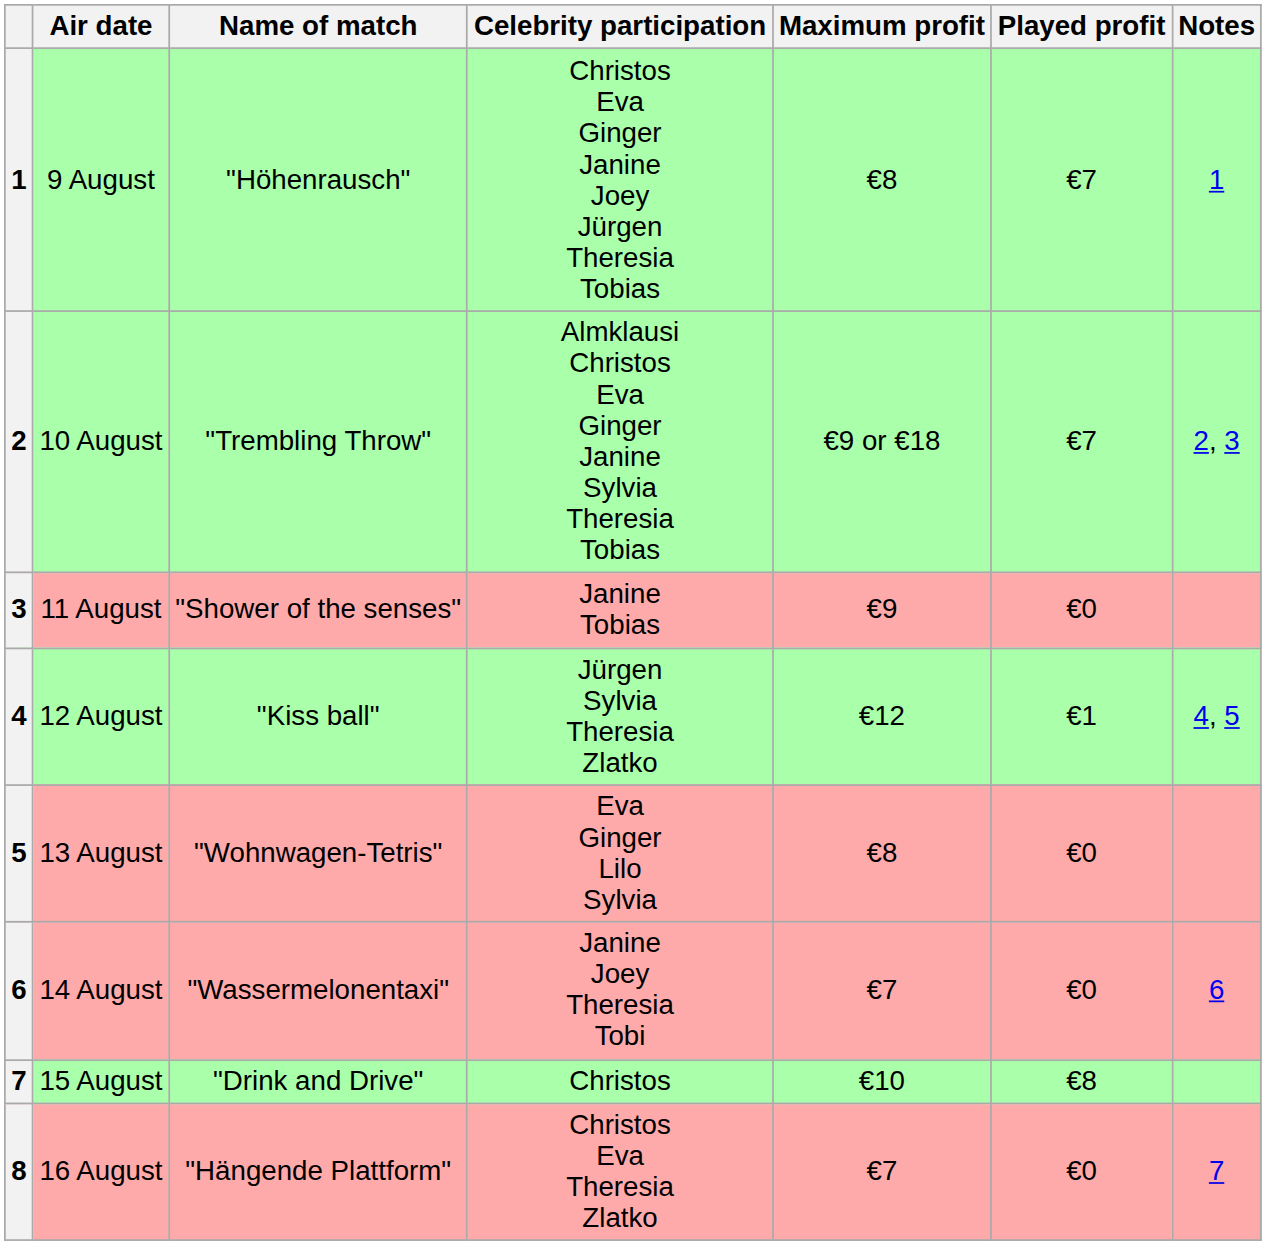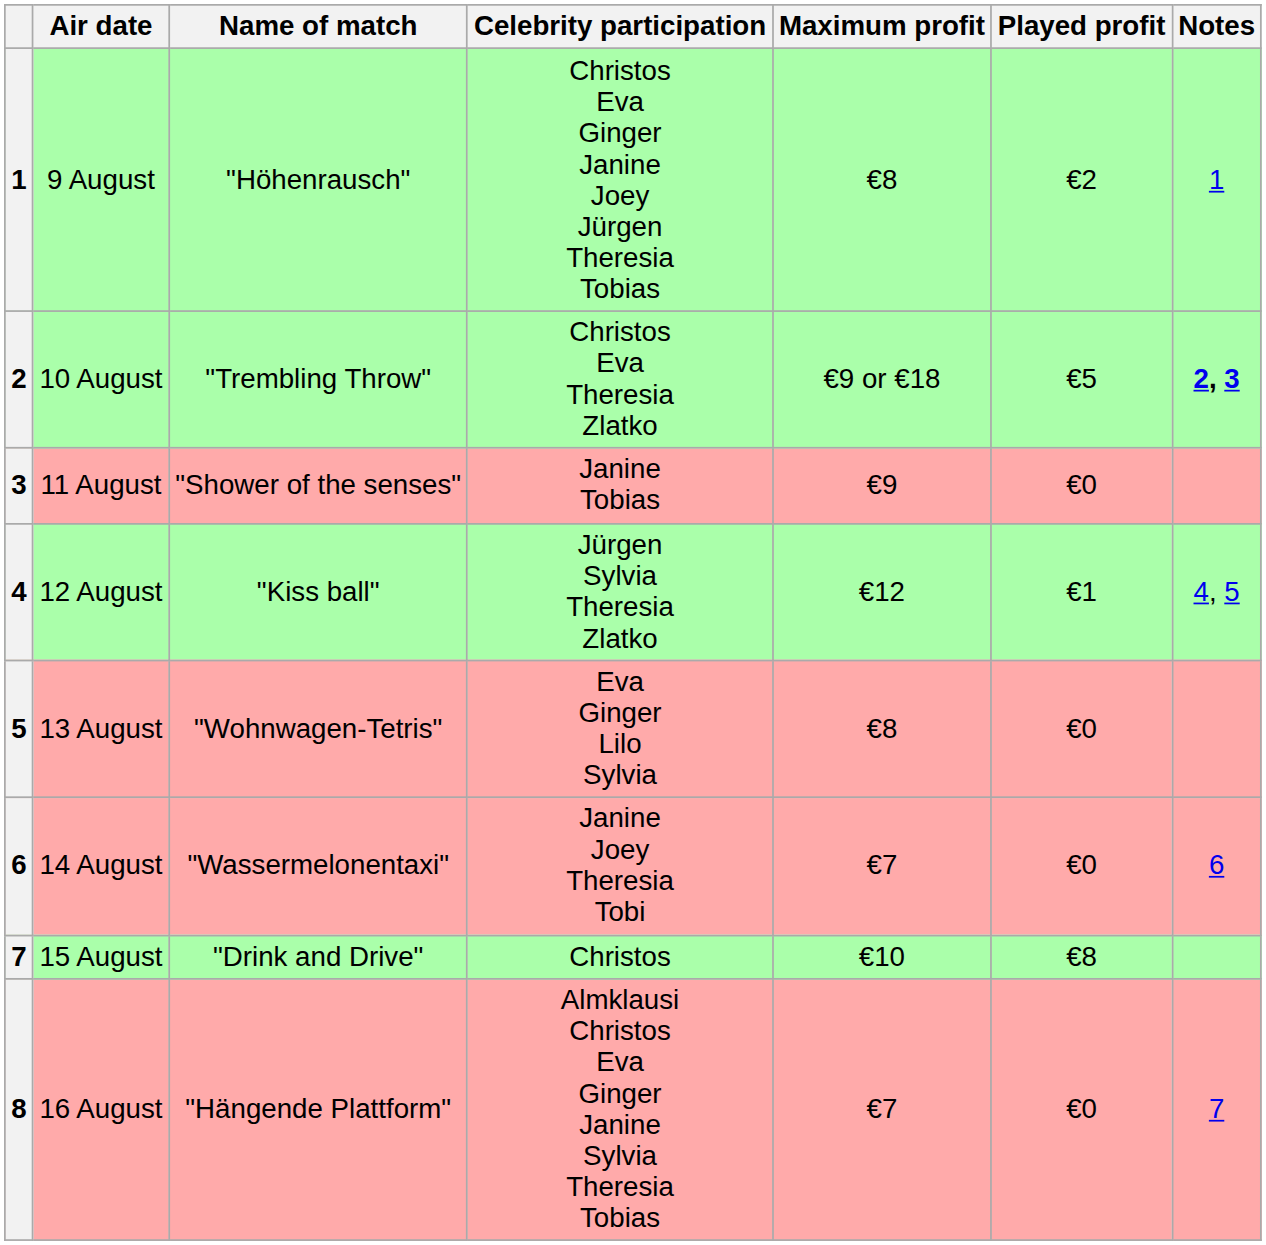 <table class=wikitable style="text-align:center">
 <tr>
 <th scope="col"></th>
 <th scope="col">Air date</th>
 <th scope="col">Name of match</th>
 <th scope="col">Celebrity participation</th>
 <th scope="col">Maximum profit</th>
 <th scope="col">Played profit</th>
 <th scope="col">Notes</th>
 </tr>
 <tr style="background:#aaffaa;">
 <th>1</th>
 <td>9 August</td>
 <td>"Höhenrausch"</td>
 <td>Christos<br>Eva<br>Ginger<br>Janine<br>Joey<br>Jürgen<br>Theresia<br>Tobias</td>
 <td>€8</td>
-<td>€7</td>
+<td>€2</td>
 <td><a href='#'>1</a></td>
 </tr>
 <tr style="background:#aaffaa;">
 <th>2</th>
 <td>10 August</td>
 <td>"Trembling Throw"</td>
-<td>Almklausi<br>Christos<br>Eva<br>Ginger<br>Janine<br>Sylvia<br>Theresia<br>Tobias</td>
+<td>Christos<br>Eva<br>Theresia<br>Zlatko</td>
 <td>€9 or €18</td>
-<td>€7</td>
-<td><a href='#'>2</a>, <a href='#'>3</a></td>
+<td>€5</td>
+<td><strong><a href='#'>2</a>, <a href='#'>3</a></strong></td>
 </tr>
 <tr style="background:#ffaaaa;">
 <th>3</th>
 <td>11 August</td>
 <td>"Shower of the senses"</td>
 <td>Janine<br>Tobias</td>
 <td>€9</td>
 <td>€0</td>
 <td></td>
 </tr>
 <tr style="background:#aaffaa;">
 <th>4</th>
 <td>12 August</td>
 <td>"Kiss ball"</td>
 <td>Jürgen<br>Sylvia<br>Theresia<br>Zlatko</td>
 <td>€12</td>
 <td>€1</td>
 <td><a href='#'>4</a>, <a href='#'>5</a></td>
 </tr>
 <tr style="background:#ffaaaa;">
 <th>5</th>
 <td>13 August</td>
 <td>"Wohnwagen-Tetris"</td>
 <td>Eva<br>Ginger<br>Lilo<br>Sylvia</td>
 <td>€8</td>
 <td>€0</td>
 <td></td>
 </tr>
 <tr style="background:#ffaaaa;">
 <th>6</th>
 <td>14 August</td>
 <td>"Wassermelonentaxi"</td>
 <td>Janine<br>Joey<br>Theresia<br>Tobi</td>
 <td>€7</td>
 <td>€0</td>
 <td><a href='#'>6</a></td>
 </tr>
 <tr style="background:#aaffaa;">
 <th>7</th>
 <td>15 August</td>
 <td>"Drink and Drive"</td>
 <td>Christos</td>
 <td>€10</td>
 <td>€8</td>
 <td></td>
 </tr>
 <tr style="background:#ffaaaa;">
 <th>8</th>
 <td>16 August</td>
 <td>"Hängende Plattform"</td>
-<td>Christos<br>Eva<br>Theresia<br>Zlatko</td>
+<td>Almklausi<br>Christos<br>Eva<br>Ginger<br>Janine<br>Sylvia<br>Theresia<br>Tobias</td>
 <td>€7</td>
 <td>€0</td>
 <td><a href='#'>7</a></td>
 </tr>
 </table>
